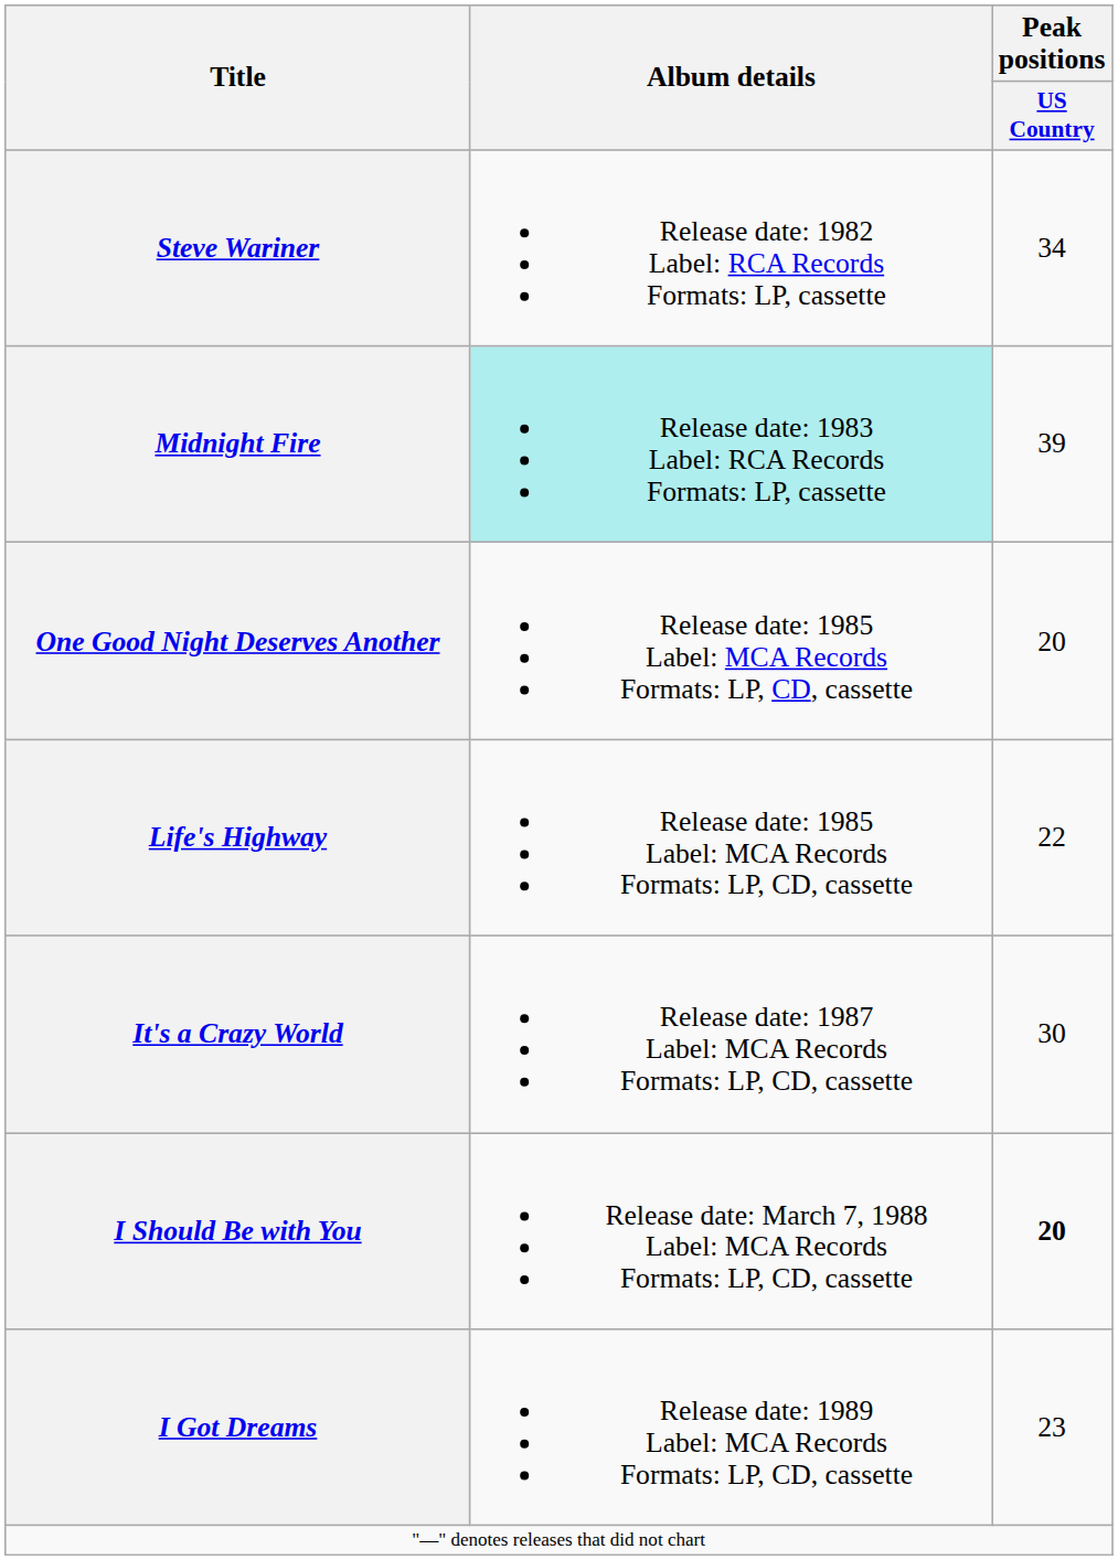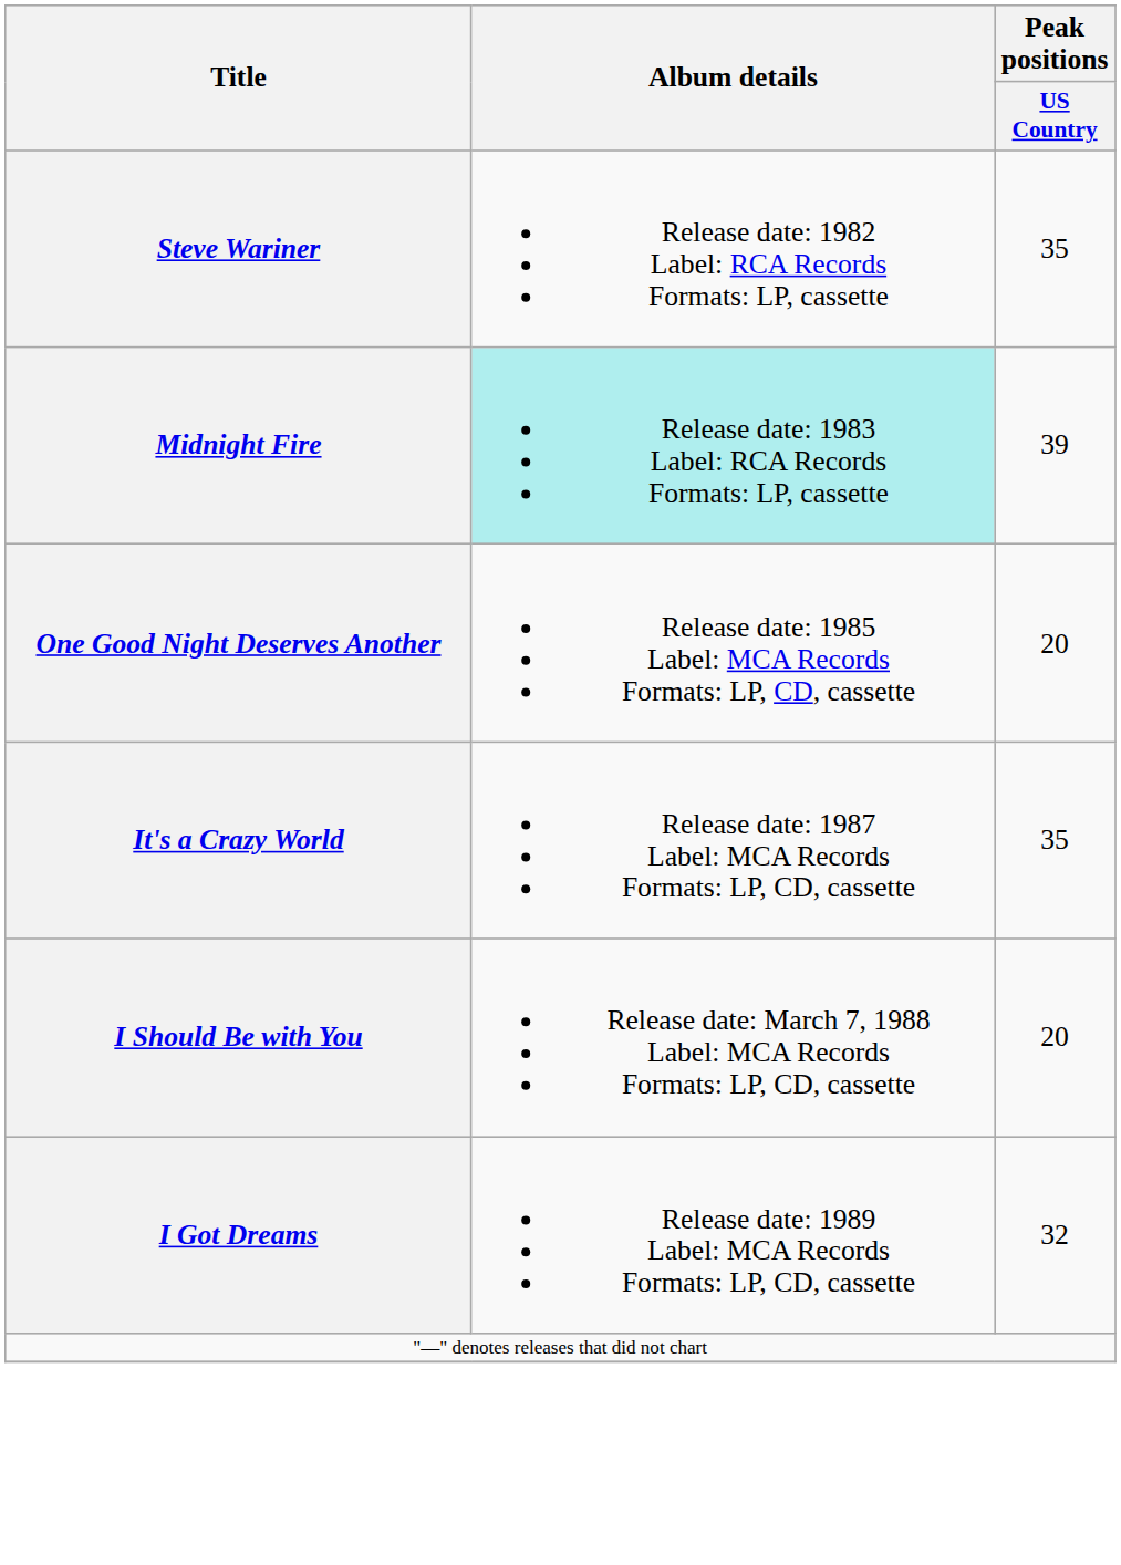 <table class="wikitable plainrowheaders" style="text-align:center;">
 <tr>
 <th rowspan="2" style="width:16em;">Title</th>
 <th rowspan="2" style="width:18em;">Album details</th>
 <th colspan="1">Peak positions</th>
 </tr>
 <tr style="font-size:smaller;">
 <th width="45"><a href='#'>US Country</a><br></th>
 </tr>
 <tr>
 <th scope="row"><em><a href='#'>Steve Wariner</a></em></th>
 <td><br><ul><li>Release date: 1982</li><li>Label: <a href='#'>RCA Records</a></li><li>Formats: LP, cassette</li></ul></td>
-<td>34</td>
+<td>35</td>
 </tr>
 <tr>
 <th scope="row"><em><a href='#'>Midnight Fire</a></em></th>
 <td style="background: paleturquoise;"><br><ul><li>Release date: 1983</li><li>Label: RCA Records</li><li>Formats: LP, cassette</li></ul></td>
 <td>39</td>
 </tr>
 <tr>
 <th scope="row"><em><a href='#'>One Good Night Deserves Another</a></em></th>
 <td><br><ul><li>Release date: 1985</li><li>Label: <a href='#'>MCA Records</a></li><li>Formats: LP, <a href='#'>CD</a>, cassette</li></ul></td>
 <td>20</td>
 </tr>
 <tr>
-<th scope="row"><em><a href='#'>Life's Highway</a></em></th>
-<td><br><ul><li>Release date: 1985</li><li>Label: MCA Records</li><li>Formats: LP, CD, cassette</li></ul></td>
-<td>22</td>
-</tr>
-<tr>
 <th scope="row"><em><a href='#'>It's a Crazy World</a></em></th>
 <td><br><ul><li>Release date: 1987</li><li>Label: MCA Records</li><li>Formats: LP, CD, cassette</li></ul></td>
-<td>30</td>
+<td>35</td>
 </tr>
 <tr>
 <th scope="row"><em><a href='#'>I Should Be with You</a></em></th>
 <td><br><ul><li>Release date: March 7, 1988</li><li>Label: MCA Records</li><li>Formats: LP, CD, cassette</li></ul></td>
-<td><strong>20</strong></td>
+<td>20</td>
 </tr>
 <tr>
 <th scope="row"><em><a href='#'>I Got Dreams</a></em></th>
 <td><br><ul><li>Release date: 1989</li><li>Label: MCA Records</li><li>Formats: LP, CD, cassette</li></ul></td>
-<td>23</td>
+<td>32</td>
 </tr>
 <tr>
 <td colspan="3" style="font-size:8pt">"—" denotes releases that did not chart</td>
 </tr>
 <tr>
 </tr>
 </table>
